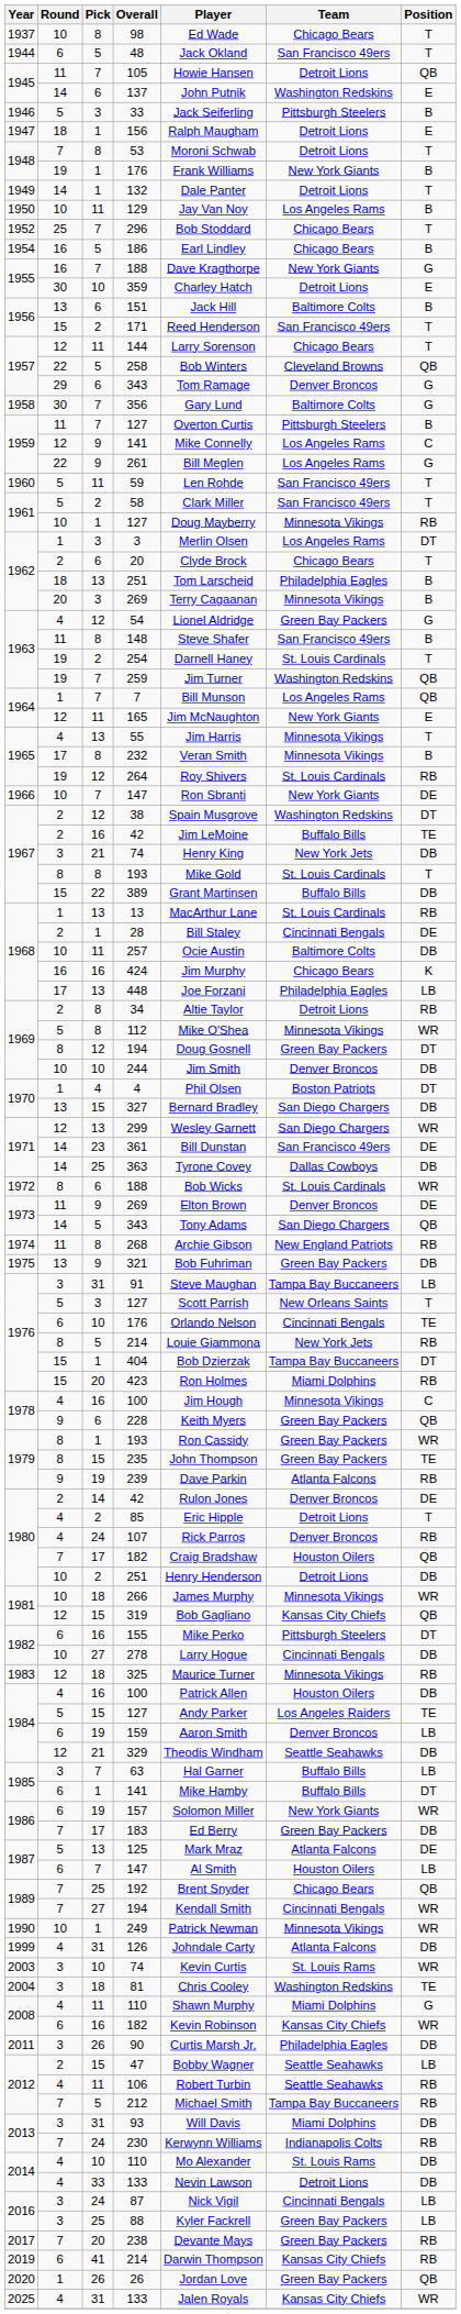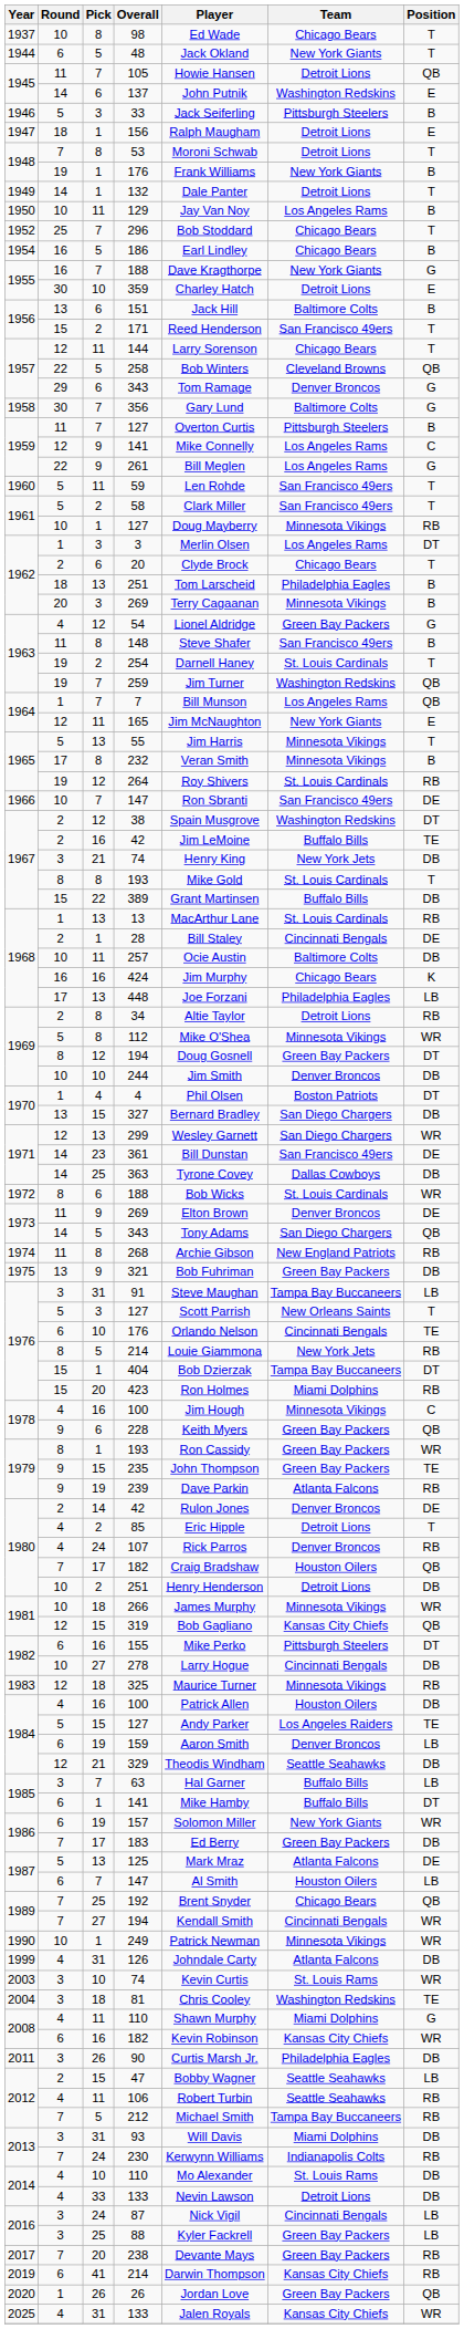 <table class="wikitable sortable" style="text-align: center;">
 <tr>
 <th>Year</th>
 <th>Round</th>
 <th>Pick</th>
 <th>Overall</th>
 <th>Player</th>
 <th>Team</th>
 <th>Position</th>
 </tr>
 <tr>
 <td>1937</td>
 <td>10</td>
 <td>8</td>
 <td>98</td>
 <td><a href='#'>Ed Wade</a></td>
 <td><a href='#'>Chicago Bears</a></td>
 <td>T</td>
 </tr>
 <tr>
 <td>1944</td>
 <td>6</td>
 <td>5</td>
 <td>48</td>
 <td><a href='#'>Jack Okland</a></td>
-<td><a href='#'>San Francisco 49ers</a></td>
+<td><a href='#'>New York Giants</a></td>
 <td>T</td>
 </tr>
 <tr>
 <td rowspan="2">1945</td>
 <td>11</td>
 <td>7</td>
 <td>105</td>
 <td><a href='#'>Howie Hansen</a></td>
 <td><a href='#'>Detroit Lions</a></td>
 <td>QB</td>
 </tr>
 <tr>
 <td>14</td>
 <td>6</td>
 <td>137</td>
 <td><a href='#'>John Putnik</a></td>
 <td><a href='#'>Washington Redskins</a></td>
 <td>E</td>
 </tr>
 <tr>
 <td>1946</td>
 <td>5</td>
 <td>3</td>
 <td>33</td>
 <td><a href='#'>Jack Seiferling</a></td>
 <td><a href='#'>Pittsburgh Steelers</a></td>
 <td>B</td>
 </tr>
 <tr>
 <td>1947</td>
 <td>18</td>
 <td>1</td>
 <td>156</td>
 <td><a href='#'>Ralph Maugham</a></td>
 <td><a href='#'>Detroit Lions</a></td>
 <td>E</td>
 </tr>
 <tr>
 <td rowspan="2">1948</td>
 <td>7</td>
 <td>8</td>
 <td>53</td>
 <td><a href='#'>Moroni Schwab</a></td>
 <td><a href='#'>Detroit Lions</a></td>
 <td>T</td>
 </tr>
 <tr>
 <td>19</td>
 <td>1</td>
 <td>176</td>
 <td><a href='#'>Frank Williams</a></td>
 <td><a href='#'>New York Giants</a></td>
 <td>B</td>
 </tr>
 <tr>
 <td>1949</td>
 <td>14</td>
 <td>1</td>
 <td>132</td>
 <td><a href='#'>Dale Panter</a></td>
 <td><a href='#'>Detroit Lions</a></td>
 <td>T</td>
 </tr>
 <tr>
 <td>1950</td>
 <td>10</td>
 <td>11</td>
 <td>129</td>
 <td><a href='#'>Jay Van Noy</a></td>
 <td><a href='#'>Los Angeles Rams</a></td>
 <td>B</td>
 </tr>
 <tr>
 <td>1952</td>
 <td>25</td>
 <td>7</td>
 <td>296</td>
 <td><a href='#'>Bob Stoddard</a></td>
 <td><a href='#'>Chicago Bears</a></td>
 <td>T</td>
 </tr>
 <tr>
 <td>1954</td>
 <td>16</td>
 <td>5</td>
 <td>186</td>
 <td><a href='#'>Earl Lindley</a></td>
 <td><a href='#'>Chicago Bears</a></td>
 <td>B</td>
 </tr>
 <tr>
 <td rowspan="2">1955</td>
 <td>16</td>
 <td>7</td>
 <td>188</td>
 <td><a href='#'>Dave Kragthorpe</a></td>
 <td><a href='#'>New York Giants</a></td>
 <td>G</td>
 </tr>
 <tr>
 <td>30</td>
 <td>10</td>
 <td>359</td>
 <td><a href='#'>Charley Hatch</a></td>
 <td><a href='#'>Detroit Lions</a></td>
 <td>E</td>
 </tr>
 <tr>
 <td rowspan="2">1956</td>
 <td>13</td>
 <td>6</td>
 <td>151</td>
 <td><a href='#'>Jack Hill</a></td>
 <td><a href='#'>Baltimore Colts</a></td>
 <td>B</td>
 </tr>
 <tr>
 <td>15</td>
 <td>2</td>
 <td>171</td>
 <td><a href='#'>Reed Henderson</a></td>
 <td><a href='#'>San Francisco 49ers</a></td>
 <td>T</td>
 </tr>
 <tr>
 <td rowspan="3">1957</td>
 <td>12</td>
 <td>11</td>
 <td>144</td>
 <td><a href='#'>Larry Sorenson</a></td>
 <td><a href='#'>Chicago Bears</a></td>
 <td>T</td>
 </tr>
 <tr>
 <td>22</td>
 <td>5</td>
 <td>258</td>
 <td><a href='#'>Bob Winters</a></td>
 <td><a href='#'>Cleveland Browns</a></td>
 <td>QB</td>
 </tr>
 <tr>
 <td>29</td>
 <td>6</td>
 <td>343</td>
 <td><a href='#'>Tom Ramage</a></td>
 <td><a href='#'>Denver Broncos</a></td>
 <td>G</td>
 </tr>
 <tr>
 <td>1958</td>
 <td>30</td>
 <td>7</td>
 <td>356</td>
 <td><a href='#'>Gary Lund</a></td>
 <td><a href='#'>Baltimore Colts</a></td>
 <td>G</td>
 </tr>
 <tr>
 <td rowspan="3">1959</td>
 <td>11</td>
 <td>7</td>
 <td>127</td>
 <td><a href='#'>Overton Curtis</a></td>
 <td><a href='#'>Pittsburgh Steelers</a></td>
 <td>B</td>
 </tr>
 <tr>
 <td>12</td>
 <td>9</td>
 <td>141</td>
 <td><a href='#'>Mike Connelly</a></td>
 <td><a href='#'>Los Angeles Rams</a></td>
 <td>C</td>
 </tr>
 <tr>
 <td>22</td>
 <td>9</td>
 <td>261</td>
 <td><a href='#'>Bill Meglen</a></td>
 <td><a href='#'>Los Angeles Rams</a></td>
 <td>G</td>
 </tr>
 <tr>
 <td>1960</td>
 <td>5</td>
 <td>11</td>
 <td>59</td>
 <td><a href='#'>Len Rohde</a></td>
 <td><a href='#'>San Francisco 49ers</a></td>
 <td>T</td>
 </tr>
 <tr>
 <td rowspan="2">1961</td>
 <td>5</td>
 <td>2</td>
 <td>58</td>
 <td><a href='#'>Clark Miller</a></td>
 <td><a href='#'>San Francisco 49ers</a></td>
 <td>T</td>
 </tr>
 <tr>
 <td>10</td>
 <td>1</td>
 <td>127</td>
 <td><a href='#'>Doug Mayberry</a></td>
 <td><a href='#'>Minnesota Vikings</a></td>
 <td>RB</td>
 </tr>
 <tr>
 <td rowspan="4">1962</td>
 <td>1</td>
 <td>3</td>
 <td>3</td>
 <td><a href='#'>Merlin Olsen</a></td>
 <td><a href='#'>Los Angeles Rams</a></td>
 <td>DT</td>
 </tr>
 <tr>
 <td>2</td>
 <td>6</td>
 <td>20</td>
 <td><a href='#'>Clyde Brock</a></td>
 <td><a href='#'>Chicago Bears</a></td>
 <td>T</td>
 </tr>
 <tr>
 <td>18</td>
 <td>13</td>
 <td>251</td>
 <td><a href='#'>Tom Larscheid</a></td>
 <td><a href='#'>Philadelphia Eagles</a></td>
 <td>B</td>
 </tr>
 <tr>
 <td>20</td>
 <td>3</td>
 <td>269</td>
 <td><a href='#'>Terry Cagaanan</a></td>
 <td><a href='#'>Minnesota Vikings</a></td>
 <td>B</td>
 </tr>
 <tr>
 <td rowspan="4">1963</td>
 <td>4</td>
 <td>12</td>
 <td>54</td>
 <td><a href='#'>Lionel Aldridge</a></td>
 <td><a href='#'>Green Bay Packers</a></td>
 <td>G</td>
 </tr>
 <tr>
 <td>11</td>
 <td>8</td>
 <td>148</td>
 <td><a href='#'>Steve Shafer</a></td>
 <td><a href='#'>San Francisco 49ers</a></td>
 <td>B</td>
 </tr>
 <tr>
 <td>19</td>
 <td>2</td>
 <td>254</td>
 <td><a href='#'>Darnell Haney</a></td>
 <td><a href='#'>St. Louis Cardinals</a></td>
 <td>T</td>
 </tr>
 <tr>
 <td>19</td>
 <td>7</td>
 <td>259</td>
 <td><a href='#'>Jim Turner</a></td>
 <td><a href='#'>Washington Redskins</a></td>
 <td>QB</td>
 </tr>
 <tr>
 <td rowspan="2">1964</td>
 <td>1</td>
 <td>7</td>
 <td>7</td>
 <td><a href='#'>Bill Munson</a></td>
 <td><a href='#'>Los Angeles Rams</a></td>
 <td>QB</td>
 </tr>
 <tr>
 <td>12</td>
 <td>11</td>
 <td>165</td>
 <td><a href='#'>Jim McNaughton</a></td>
 <td><a href='#'>New York Giants</a></td>
 <td>E</td>
 </tr>
 <tr>
 <td rowspan="3">1965</td>
-<td>4</td>
+<td>5</td>
 <td>13</td>
 <td>55</td>
 <td><a href='#'>Jim Harris</a></td>
 <td><a href='#'>Minnesota Vikings</a></td>
 <td>T</td>
 </tr>
 <tr>
 <td>17</td>
 <td>8</td>
 <td>232</td>
 <td><a href='#'>Veran Smith</a></td>
 <td><a href='#'>Minnesota Vikings</a></td>
 <td>B</td>
 </tr>
 <tr>
 <td>19</td>
 <td>12</td>
 <td>264</td>
 <td><a href='#'>Roy Shivers</a></td>
 <td><a href='#'>St. Louis Cardinals</a></td>
 <td>RB</td>
 </tr>
 <tr>
 <td>1966</td>
 <td>10</td>
 <td>7</td>
 <td>147</td>
 <td><a href='#'>Ron Sbranti</a></td>
-<td><a href='#'>New York Giants</a></td>
+<td><a href='#'>San Francisco 49ers</a></td>
 <td>DE</td>
 </tr>
 <tr>
 <td rowspan="5">1967</td>
 <td>2</td>
 <td>12</td>
 <td>38</td>
 <td><a href='#'>Spain Musgrove</a></td>
 <td><a href='#'>Washington Redskins</a></td>
 <td>DT</td>
 </tr>
 <tr>
 <td>2</td>
 <td>16</td>
 <td>42</td>
 <td><a href='#'>Jim LeMoine</a></td>
 <td><a href='#'>Buffalo Bills</a></td>
 <td>TE</td>
 </tr>
 <tr>
 <td>3</td>
 <td>21</td>
 <td>74</td>
 <td><a href='#'>Henry King</a></td>
 <td><a href='#'>New York Jets</a></td>
 <td>DB</td>
 </tr>
 <tr>
 <td>8</td>
 <td>8</td>
 <td>193</td>
 <td><a href='#'>Mike Gold</a></td>
 <td><a href='#'>St. Louis Cardinals</a></td>
 <td>T</td>
 </tr>
 <tr>
 <td>15</td>
 <td>22</td>
 <td>389</td>
 <td><a href='#'>Grant Martinsen</a></td>
 <td><a href='#'>Buffalo Bills</a></td>
 <td>DB</td>
 </tr>
 <tr>
 <td rowspan="5">1968</td>
 <td>1</td>
 <td>13</td>
 <td>13</td>
 <td><a href='#'>MacArthur Lane</a></td>
 <td><a href='#'>St. Louis Cardinals</a></td>
 <td>RB</td>
 </tr>
 <tr>
 <td>2</td>
 <td>1</td>
 <td>28</td>
 <td><a href='#'>Bill Staley</a></td>
 <td><a href='#'>Cincinnati Bengals</a></td>
 <td>DE</td>
 </tr>
 <tr>
 <td>10</td>
 <td>11</td>
 <td>257</td>
 <td><a href='#'>Ocie Austin</a></td>
 <td><a href='#'>Baltimore Colts</a></td>
 <td>DB</td>
 </tr>
 <tr>
 <td>16</td>
 <td>16</td>
 <td>424</td>
 <td><a href='#'>Jim Murphy</a></td>
 <td><a href='#'>Chicago Bears</a></td>
 <td>K</td>
 </tr>
 <tr>
 <td>17</td>
 <td>13</td>
 <td>448</td>
 <td><a href='#'>Joe Forzani</a></td>
 <td><a href='#'>Philadelphia Eagles</a></td>
 <td>LB</td>
 </tr>
 <tr>
 <td rowspan="4">1969</td>
 <td>2</td>
 <td>8</td>
 <td>34</td>
 <td><a href='#'>Altie Taylor</a></td>
 <td><a href='#'>Detroit Lions</a></td>
 <td>RB</td>
 </tr>
 <tr>
 <td>5</td>
 <td>8</td>
 <td>112</td>
 <td><a href='#'>Mike O'Shea</a></td>
 <td><a href='#'>Minnesota Vikings</a></td>
 <td>WR</td>
 </tr>
 <tr>
 <td>8</td>
 <td>12</td>
 <td>194</td>
 <td><a href='#'>Doug Gosnell</a></td>
 <td><a href='#'>Green Bay Packers</a></td>
 <td>DT</td>
 </tr>
 <tr>
 <td>10</td>
 <td>10</td>
 <td>244</td>
 <td><a href='#'>Jim Smith</a></td>
 <td><a href='#'>Denver Broncos</a></td>
 <td>DB</td>
 </tr>
 <tr>
 <td rowspan="2">1970</td>
 <td>1</td>
 <td>4</td>
 <td>4</td>
 <td><a href='#'>Phil Olsen</a></td>
 <td><a href='#'>Boston Patriots</a></td>
 <td>DT</td>
 </tr>
 <tr>
 <td>13</td>
 <td>15</td>
 <td>327</td>
 <td><a href='#'>Bernard Bradley</a></td>
 <td><a href='#'>San Diego Chargers</a></td>
 <td>DB</td>
 </tr>
 <tr>
 <td rowspan="3">1971</td>
 <td>12</td>
 <td>13</td>
 <td>299</td>
 <td><a href='#'>Wesley Garnett</a></td>
 <td><a href='#'>San Diego Chargers</a></td>
 <td>WR</td>
 </tr>
 <tr>
 <td>14</td>
 <td>23</td>
 <td>361</td>
 <td><a href='#'>Bill Dunstan</a></td>
 <td><a href='#'>San Francisco 49ers</a></td>
 <td>DE</td>
 </tr>
 <tr>
 <td>14</td>
 <td>25</td>
 <td>363</td>
 <td><a href='#'>Tyrone Covey</a></td>
 <td><a href='#'>Dallas Cowboys</a></td>
 <td>DB</td>
 </tr>
 <tr>
 <td>1972</td>
 <td>8</td>
 <td>6</td>
 <td>188</td>
 <td><a href='#'>Bob Wicks</a></td>
 <td><a href='#'>St. Louis Cardinals</a></td>
 <td>WR</td>
 </tr>
 <tr>
 <td rowspan="2">1973</td>
 <td>11</td>
 <td>9</td>
 <td>269</td>
 <td><a href='#'>Elton Brown</a></td>
 <td><a href='#'>Denver Broncos</a></td>
 <td>DE</td>
 </tr>
 <tr>
 <td>14</td>
 <td>5</td>
 <td>343</td>
 <td><a href='#'>Tony Adams</a></td>
 <td><a href='#'>San Diego Chargers</a></td>
 <td>QB</td>
 </tr>
 <tr>
 <td>1974</td>
 <td>11</td>
 <td>8</td>
 <td>268</td>
 <td><a href='#'>Archie Gibson</a></td>
 <td><a href='#'>New England Patriots</a></td>
 <td>RB</td>
 </tr>
 <tr>
 <td>1975</td>
 <td>13</td>
 <td>9</td>
 <td>321</td>
 <td><a href='#'>Bob Fuhriman</a></td>
 <td><a href='#'>Green Bay Packers</a></td>
 <td>DB</td>
 </tr>
 <tr>
 <td rowspan="6">1976</td>
 <td>3</td>
 <td>31</td>
 <td>91</td>
 <td><a href='#'>Steve Maughan</a></td>
 <td><a href='#'>Tampa Bay Buccaneers</a></td>
 <td>LB</td>
 </tr>
 <tr>
 <td>5</td>
 <td>3</td>
 <td>127</td>
 <td><a href='#'>Scott Parrish</a></td>
 <td><a href='#'>New Orleans Saints</a></td>
 <td>T</td>
 </tr>
 <tr>
 <td>6</td>
 <td>10</td>
 <td>176</td>
 <td><a href='#'>Orlando Nelson</a></td>
 <td><a href='#'>Cincinnati Bengals</a></td>
 <td>TE</td>
 </tr>
 <tr>
 <td>8</td>
 <td>5</td>
 <td>214</td>
 <td><a href='#'>Louie Giammona</a></td>
 <td><a href='#'>New York Jets</a></td>
 <td>RB</td>
 </tr>
 <tr>
 <td>15</td>
 <td>1</td>
 <td>404</td>
 <td><a href='#'>Bob Dzierzak</a></td>
 <td><a href='#'>Tampa Bay Buccaneers</a></td>
 <td>DT</td>
 </tr>
 <tr>
 <td>15</td>
 <td>20</td>
 <td>423</td>
 <td><a href='#'>Ron Holmes</a></td>
 <td><a href='#'>Miami Dolphins</a></td>
 <td>RB</td>
 </tr>
 <tr>
 <td rowspan="2">1978</td>
 <td>4</td>
 <td>16</td>
 <td>100</td>
 <td><a href='#'>Jim Hough</a></td>
 <td><a href='#'>Minnesota Vikings</a></td>
 <td>C</td>
 </tr>
 <tr>
 <td>9</td>
 <td>6</td>
 <td>228</td>
 <td><a href='#'>Keith Myers</a></td>
 <td><a href='#'>Green Bay Packers</a></td>
 <td>QB</td>
 </tr>
 <tr>
 <td rowspan="3">1979</td>
 <td>8</td>
 <td>1</td>
 <td>193</td>
 <td><a href='#'>Ron Cassidy</a></td>
 <td><a href='#'>Green Bay Packers</a></td>
 <td>WR</td>
 </tr>
 <tr>
-<td>8</td>
+<td>9</td>
 <td>15</td>
 <td>235</td>
 <td><a href='#'>John Thompson</a></td>
 <td><a href='#'>Green Bay Packers</a></td>
 <td>TE</td>
 </tr>
 <tr>
 <td>9</td>
 <td>19</td>
 <td>239</td>
 <td><a href='#'>Dave Parkin</a></td>
 <td><a href='#'>Atlanta Falcons</a></td>
 <td>RB</td>
 </tr>
 <tr>
 <td rowspan="5">1980</td>
 <td>2</td>
 <td>14</td>
 <td>42</td>
 <td><a href='#'>Rulon Jones</a></td>
 <td><a href='#'>Denver Broncos</a></td>
 <td>DE</td>
 </tr>
 <tr>
 <td>4</td>
 <td>2</td>
 <td>85</td>
 <td><a href='#'>Eric Hipple</a></td>
 <td><a href='#'>Detroit Lions</a></td>
 <td>T</td>
 </tr>
 <tr>
 <td>4</td>
 <td>24</td>
 <td>107</td>
 <td><a href='#'>Rick Parros</a></td>
 <td><a href='#'>Denver Broncos</a></td>
 <td>RB</td>
 </tr>
 <tr>
 <td>7</td>
 <td>17</td>
 <td>182</td>
 <td><a href='#'>Craig Bradshaw</a></td>
 <td><a href='#'>Houston Oilers</a></td>
 <td>QB</td>
 </tr>
 <tr>
 <td>10</td>
 <td>2</td>
 <td>251</td>
 <td><a href='#'>Henry Henderson</a></td>
 <td><a href='#'>Detroit Lions</a></td>
 <td>DB</td>
 </tr>
 <tr>
 <td rowspan="2">1981</td>
 <td>10</td>
 <td>18</td>
 <td>266</td>
 <td><a href='#'>James Murphy</a></td>
 <td><a href='#'>Minnesota Vikings</a></td>
 <td>WR</td>
 </tr>
 <tr>
 <td>12</td>
 <td>15</td>
 <td>319</td>
 <td><a href='#'>Bob Gagliano</a></td>
 <td><a href='#'>Kansas City Chiefs</a></td>
 <td>QB</td>
 </tr>
 <tr>
 <td rowspan="2">1982</td>
 <td>6</td>
 <td>16</td>
 <td>155</td>
 <td><a href='#'>Mike Perko</a></td>
 <td><a href='#'>Pittsburgh Steelers</a></td>
 <td>DT</td>
 </tr>
 <tr>
 <td>10</td>
 <td>27</td>
 <td>278</td>
 <td><a href='#'>Larry Hogue</a></td>
 <td><a href='#'>Cincinnati Bengals</a></td>
 <td>DB</td>
 </tr>
 <tr>
 <td>1983</td>
 <td>12</td>
 <td>18</td>
 <td>325</td>
 <td><a href='#'>Maurice Turner</a></td>
 <td><a href='#'>Minnesota Vikings</a></td>
 <td>RB</td>
 </tr>
 <tr>
 <td rowspan="4">1984</td>
 <td>4</td>
 <td>16</td>
 <td>100</td>
 <td><a href='#'>Patrick Allen</a></td>
 <td><a href='#'>Houston Oilers</a></td>
 <td>DB</td>
 </tr>
 <tr>
 <td>5</td>
 <td>15</td>
 <td>127</td>
 <td><a href='#'>Andy Parker</a></td>
 <td><a href='#'>Los Angeles Raiders</a></td>
 <td>TE</td>
 </tr>
 <tr>
 <td>6</td>
 <td>19</td>
 <td>159</td>
 <td><a href='#'>Aaron Smith</a></td>
 <td><a href='#'>Denver Broncos</a></td>
 <td>LB</td>
 </tr>
 <tr>
 <td>12</td>
 <td>21</td>
 <td>329</td>
 <td><a href='#'>Theodis Windham</a></td>
 <td><a href='#'>Seattle Seahawks</a></td>
 <td>DB</td>
 </tr>
 <tr>
 <td rowspan="2">1985</td>
 <td>3</td>
 <td>7</td>
 <td>63</td>
 <td><a href='#'>Hal Garner</a></td>
 <td><a href='#'>Buffalo Bills</a></td>
 <td>LB</td>
 </tr>
 <tr>
 <td>6</td>
 <td>1</td>
 <td>141</td>
 <td><a href='#'>Mike Hamby</a></td>
 <td><a href='#'>Buffalo Bills</a></td>
 <td>DT</td>
 </tr>
 <tr>
 <td rowspan="2">1986</td>
 <td>6</td>
 <td>19</td>
 <td>157</td>
 <td><a href='#'>Solomon Miller</a></td>
 <td><a href='#'>New York Giants</a></td>
 <td>WR</td>
 </tr>
 <tr>
 <td>7</td>
 <td>17</td>
 <td>183</td>
 <td><a href='#'>Ed Berry</a></td>
 <td><a href='#'>Green Bay Packers</a></td>
 <td>DB</td>
 </tr>
 <tr>
 <td rowspan="2">1987</td>
 <td>5</td>
 <td>13</td>
 <td>125</td>
 <td><a href='#'>Mark Mraz</a></td>
 <td><a href='#'>Atlanta Falcons</a></td>
 <td>DE</td>
 </tr>
 <tr>
 <td>6</td>
 <td>7</td>
 <td>147</td>
 <td><a href='#'>Al Smith</a></td>
 <td><a href='#'>Houston Oilers</a></td>
 <td>LB</td>
 </tr>
 <tr>
 <td rowspan="2">1989</td>
 <td>7</td>
 <td>25</td>
 <td>192</td>
 <td><a href='#'>Brent Snyder</a></td>
 <td><a href='#'>Chicago Bears</a></td>
 <td>QB</td>
 </tr>
 <tr>
 <td>7</td>
 <td>27</td>
 <td>194</td>
 <td><a href='#'>Kendall Smith</a></td>
 <td><a href='#'>Cincinnati Bengals</a></td>
 <td>WR</td>
 </tr>
 <tr>
 <td>1990</td>
 <td>10</td>
 <td>1</td>
 <td>249</td>
 <td><a href='#'>Patrick Newman</a></td>
 <td><a href='#'>Minnesota Vikings</a></td>
 <td>WR</td>
 </tr>
 <tr>
 <td>1999</td>
 <td>4</td>
 <td>31</td>
 <td>126</td>
 <td><a href='#'>Johndale Carty</a></td>
 <td><a href='#'>Atlanta Falcons</a></td>
 <td>DB</td>
 </tr>
 <tr>
 <td>2003</td>
 <td>3</td>
 <td>10</td>
 <td>74</td>
 <td><a href='#'>Kevin Curtis</a></td>
 <td><a href='#'>St. Louis Rams</a></td>
 <td>WR</td>
 </tr>
 <tr>
 <td>2004</td>
 <td>3</td>
 <td>18</td>
 <td>81</td>
 <td><a href='#'>Chris Cooley</a></td>
 <td><a href='#'>Washington Redskins</a></td>
 <td>TE</td>
 </tr>
 <tr>
 <td rowspan="2">2008</td>
 <td>4</td>
 <td>11</td>
 <td>110</td>
 <td><a href='#'>Shawn Murphy</a></td>
 <td><a href='#'>Miami Dolphins</a></td>
 <td>G</td>
 </tr>
 <tr>
 <td>6</td>
 <td>16</td>
 <td>182</td>
 <td><a href='#'>Kevin Robinson</a></td>
 <td><a href='#'>Kansas City Chiefs</a></td>
 <td>WR</td>
 </tr>
 <tr>
 <td>2011</td>
 <td>3</td>
 <td>26</td>
 <td>90</td>
 <td><a href='#'>Curtis Marsh Jr.</a></td>
 <td><a href='#'>Philadelphia Eagles</a></td>
 <td>DB</td>
 </tr>
 <tr>
 <td rowspan="3">2012</td>
 <td>2</td>
 <td>15</td>
 <td>47</td>
 <td><a href='#'>Bobby Wagner</a></td>
 <td><a href='#'>Seattle Seahawks</a></td>
 <td>LB</td>
 </tr>
 <tr>
 <td>4</td>
 <td>11</td>
 <td>106</td>
 <td><a href='#'>Robert Turbin</a></td>
 <td><a href='#'>Seattle Seahawks</a></td>
 <td>RB</td>
 </tr>
 <tr>
 <td>7</td>
 <td>5</td>
 <td>212</td>
 <td><a href='#'>Michael Smith</a></td>
 <td><a href='#'>Tampa Bay Buccaneers</a></td>
 <td>RB</td>
 </tr>
 <tr>
 <td rowspan="2">2013</td>
 <td>3</td>
 <td>31</td>
 <td>93</td>
 <td><a href='#'>Will Davis</a></td>
 <td><a href='#'>Miami Dolphins</a></td>
 <td>DB</td>
 </tr>
 <tr>
 <td>7</td>
 <td>24</td>
 <td>230</td>
 <td><a href='#'>Kerwynn Williams</a></td>
 <td><a href='#'>Indianapolis Colts</a></td>
 <td>RB</td>
 </tr>
 <tr>
 <td rowspan="2">2014</td>
 <td>4</td>
 <td>10</td>
 <td>110</td>
 <td><a href='#'>Mo Alexander</a></td>
 <td><a href='#'>St. Louis Rams</a></td>
 <td>DB</td>
 </tr>
 <tr>
 <td>4</td>
 <td>33</td>
 <td>133</td>
 <td><a href='#'>Nevin Lawson</a></td>
 <td><a href='#'>Detroit Lions</a></td>
 <td>DB</td>
 </tr>
 <tr>
 <td rowspan="2">2016</td>
 <td>3</td>
 <td>24</td>
 <td>87</td>
 <td><a href='#'>Nick Vigil</a></td>
 <td><a href='#'>Cincinnati Bengals</a></td>
 <td>LB</td>
 </tr>
 <tr>
 <td>3</td>
 <td>25</td>
 <td>88</td>
 <td><a href='#'>Kyler Fackrell</a></td>
 <td><a href='#'>Green Bay Packers</a></td>
 <td>LB</td>
 </tr>
 <tr>
 <td>2017</td>
 <td>7</td>
 <td>20</td>
 <td>238</td>
 <td><a href='#'>Devante Mays</a></td>
 <td><a href='#'>Green Bay Packers</a></td>
 <td>RB</td>
 </tr>
 <tr>
 <td>2019</td>
 <td>6</td>
 <td>41</td>
 <td>214</td>
 <td><a href='#'>Darwin Thompson</a></td>
 <td><a href='#'>Kansas City Chiefs</a></td>
 <td>RB</td>
 </tr>
 <tr>
 <td>2020</td>
 <td>1</td>
 <td>26</td>
 <td>26</td>
 <td><a href='#'>Jordan Love</a></td>
 <td><a href='#'>Green Bay Packers</a></td>
 <td>QB</td>
 </tr>
 <tr>
 <td>2025</td>
 <td>4</td>
 <td>31</td>
 <td>133</td>
 <td><a href='#'>Jalen Royals</a></td>
 <td><a href='#'>Kansas City Chiefs</a></td>
 <td>WR</td>
 </tr>
 <tr>
 </tr>
 </table>
